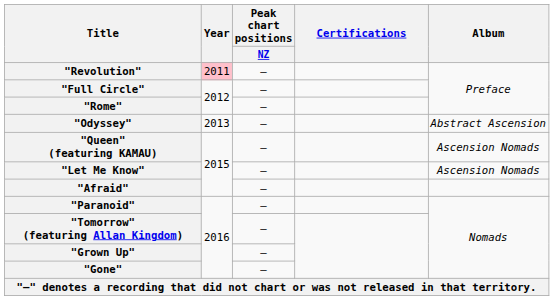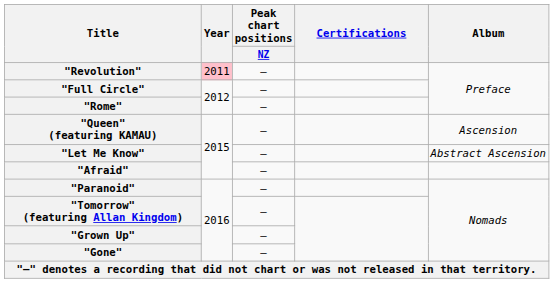 <table class="wikitable plainrowheaders" style="text-align:center;">
 <tr>
 <th scope="col" rowspan="2" style="width:18em;">Title</th>
 <th scope="col" rowspan="2">Year</th>
 <th scope="col" colspan="1">Peak chart positions</th>
 <th scope="col" rowspan="2" style="width:12em;"><a href='#'>Certifications</a></th>
 <th scope="col" rowspan="2">Album</th>
 </tr>
 <tr>
 <th scope="col" style="width:3em;font-size:90%;"><a href='#'>NZ</a><br></th>
 </tr>
 <tr>
 <th scope="row">"Revolution"</th>
 <td style="background: pink;">2011</td>
 <td style="text-align:center;">–</td>
 <td></td>
 <td rowspan="3"><em>Preface</em></td>
 </tr>
 <tr>
 <th scope="row">"Full Circle"</th>
 <td rowspan="2">2012</td>
 <td style="text-align:center;">–</td>
 <td></td>
 </tr>
 <tr>
 <th scope="row">"Rome"</th>
 <td style="text-align:center;">–</td>
 <td></td>
 </tr>
 <tr>
-<th scope="row">"Odyssey"</th>
-<td>2013</td>
-<td style="text-align:center;">–</td>
-<td></td>
-<td><em>Abstract  Ascension</em></td>
-</tr>
-<tr>
 <th scope="row">"Queen"<br><span>(featuring KAMAU)</span></th>
 <td rowspan="3">2015</td>
 <td style="text-align:center;">–</td>
 <td></td>
-<td><em>Ascension  Nomads</em></td>
+<td><em>Ascension</em></td>
 </tr>
 <tr>
 <th scope="row">"Let Me Know"</th>
 <td style="text-align:center;">–</td>
 <td></td>
-<td><em>Ascension  Nomads</em></td>
+<td><em>Abstract  Ascension</em></td>
 </tr>
 <tr>
 <th scope="row">"Afraid"</th>
 <td style="text-align:center;">–</td>
 <td></td>
 <td></td>
 </tr>
 <tr>
 <th scope="row">"Paranoid"</th>
 <td rowspan="4">2016</td>
 <td style="text-align:center;">–</td>
 <td></td>
 <td rowspan="4"><em>Nomads</em></td>
 </tr>
 <tr>
 <th scope="row">"Tomorrow"<br><span>(featuring <a href='#'>Allan Kingdom</a>)</span></th>
 <td style="text-align:center;">–</td>
 </tr>
 <tr>
 <th scope="row">"Grown Up"</th>
 <td style="text-align:center;">–</td>
 </tr>
 <tr>
 <th scope="row">"Gone"</th>
 <td style="text-align:center;">–</td>
 </tr>
 <tr>
 <th colspan="5">"—" denotes a recording that did not chart or was not released in that territory.</th>
 </tr>
 </table>
